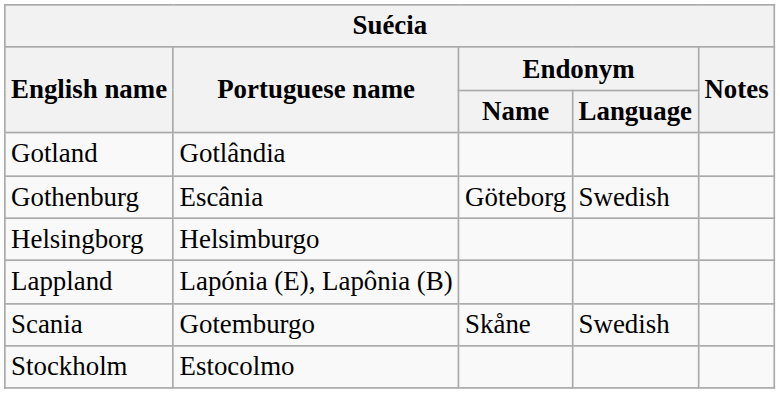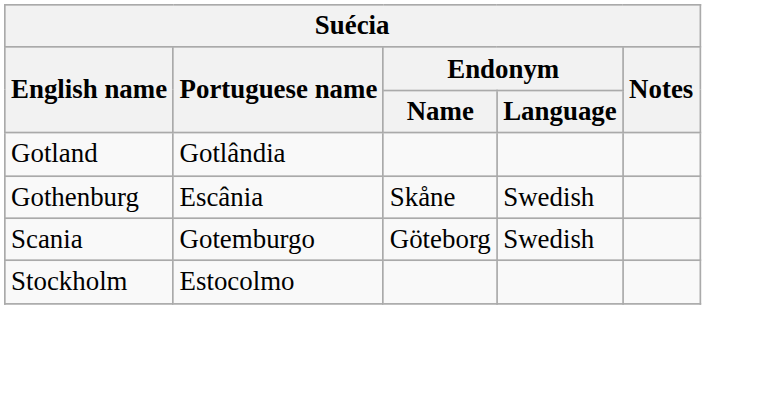 <table class="wikitable sortable">
 <tr>
 <th colspan="5"> Suécia</th>
 </tr>
 <tr>
 <th rowspan="2">English name</th>
 <th rowspan="2">Portuguese name</th>
 <th colspan="2">Endonym</th>
 <th rowspan="2">Notes</th>
 </tr>
 <tr>
 <th>Name</th>
 <th>Language</th>
 </tr>
 <tr>
 <td>Gotland</td>
 <td>Gotlândia</td>
 <td></td>
 <td></td>
 <td></td>
 </tr>
 <tr>
 <td>Gothenburg</td>
 <td>Escânia</td>
-<td>Göteborg</td>
+<td>Skåne</td>
 <td>Swedish</td>
-<td></td>
-</tr>
-<tr>
-<td>Helsingborg</td>
-<td>Helsimburgo</td>
-<td></td>
-<td></td>
-<td></td>
-</tr>
-<tr>
-<td>Lappland</td>
-<td>Lapónia (E), Lapônia (B)</td>
-<td></td>
-<td></td>
 <td></td>
 </tr>
 <tr>
 <td>Scania</td>
 <td>Gotemburgo</td>
-<td>Skåne</td>
+<td>Göteborg</td>
 <td>Swedish</td>
 <td></td>
 </tr>
 <tr>
 <td>Stockholm</td>
 <td>Estocolmo</td>
 <td></td>
 <td></td>
 <td></td>
 </tr>
 </table>
